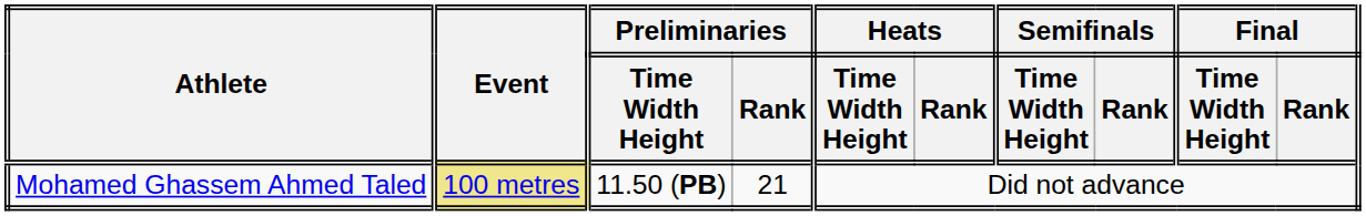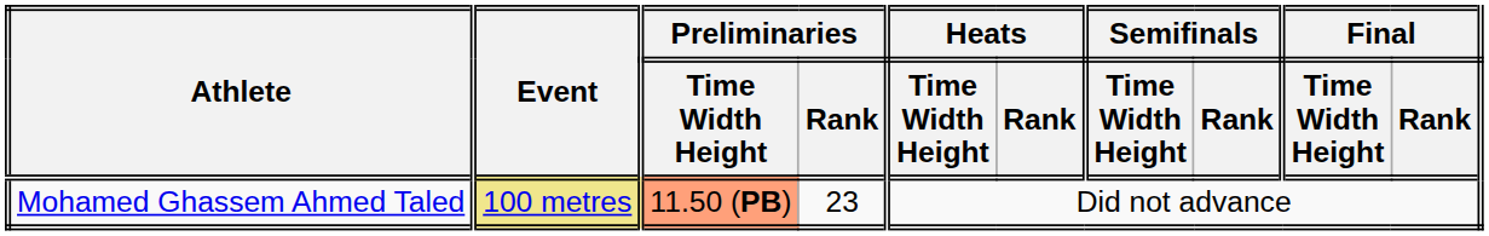 <table class=wikitable style="font-size:90%; border: double;">
 <tr>
 <th rowspan="2" style="border-right:double">Athlete</th>
 <th rowspan="2" style="border-right:double">Event</th>
 <th colspan="2" style="border-right:double; border-bottom:double;">Preliminaries</th>
 <th colspan="2" style="border-right:double; border-bottom:double;">Heats</th>
 <th colspan="2" style="border-right:double; border-bottom:double;">Semifinals</th>
 <th colspan="2" style="border-right:double; border-bottom:double;">Final</th>
 </tr>
 <tr>
 <th>Time<br>Width<br>Height</th>
 <th style="border-right:double">Rank</th>
 <th>Time<br>Width<br>Height</th>
 <th style="border-right:double">Rank</th>
 <th>Time<br>Width<br>Height</th>
 <th style="border-right:double">Rank</th>
 <th>Time<br>Width<br>Height</th>
 <th style="border-right:double">Rank</th>
 </tr>
 <tr style="border-top: double;">
 <td style="border-right:double"><a href='#'>Mohamed Ghassem Ahmed Taled</a></td>
 <td style="background: khaki; border-right:double"><a href='#'>100 metres</a></td>
-<td align=center>11.50 (<strong>PB</strong>)</td>
-<td style="border-right:double" align=center>21</td>
+<td align=center style="background: lightsalmon;">11.50 (<strong>PB</strong>)</td>
+<td style="border-right:double" align=center>23</td>
 <td colspan="6" align=center>Did not advance</td>
 </tr>
 </table>
